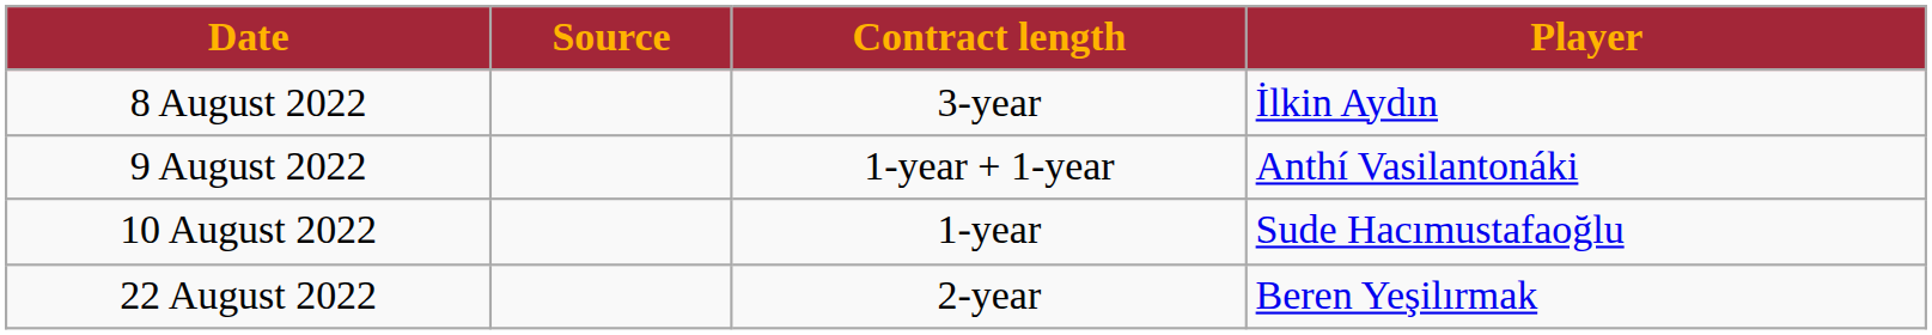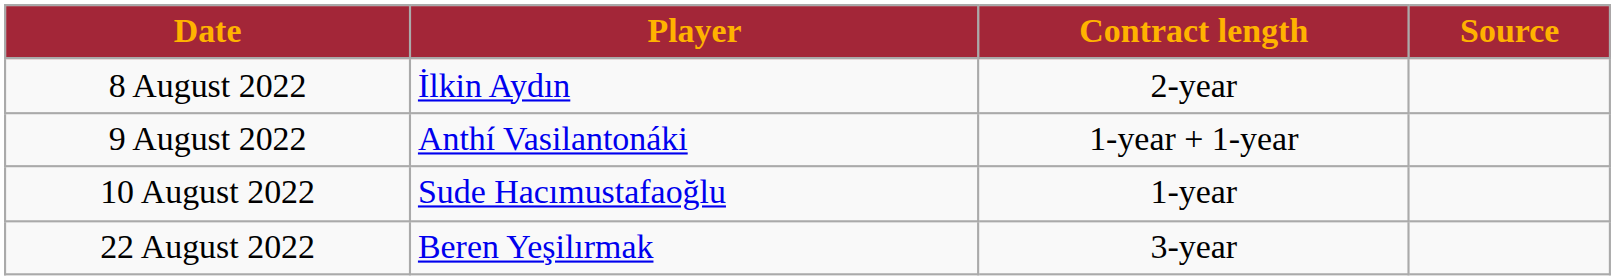 <table class="wikitable sortable" style="text-align:center;width:60%;">
 <tr>
 <th scope="col" style="background-color:#A32638;color:#FFB300">Date</th>
+<th scope="col" style="background-color:#A32638;color:#FFB300">Player</th>
+<th scope="col" style="background-color:#A32638;color:#FFB300">Contract length</th>
 <th scope="col" class="unsortable" style="background-color:#A32638;color:#FFB300">Source</th>
-<th scope="col" style="background-color:#A32638;color:#FFB300">Contract length</th>
-<th scope="col" style="background-color:#A32638;color:#FFB300">Player</th>
 </tr>
 <tr>
 <td>8 August 2022</td>
+<td align=left> <a href='#'>İlkin Aydın</a></td>
+<td>2-year</td>
 <td></td>
-<td>3-year</td>
-<td align=left> <a href='#'>İlkin Aydın</a></td>
 </tr>
 <tr>
 <td>9 August 2022</td>
+<td align=left> <a href='#'>Anthí Vasilantonáki</a></td>
+<td>1-year + 1-year</td>
 <td></td>
-<td>1-year + 1-year</td>
-<td align=left> <a href='#'>Anthí Vasilantonáki</a></td>
 </tr>
 <tr>
 <td>10 August 2022</td>
+<td align=left> <a href='#'>Sude Hacımustafaoğlu</a></td>
+<td>1-year</td>
 <td></td>
-<td>1-year</td>
-<td align=left> <a href='#'>Sude Hacımustafaoğlu</a></td>
 </tr>
 <tr>
 <td>22 August 2022</td>
+<td align=left> <a href='#'>Beren Yeşilırmak</a></td>
+<td>3-year</td>
 <td></td>
-<td>2-year</td>
-<td align=left> <a href='#'>Beren Yeşilırmak</a></td>
 </tr>
 </table>
